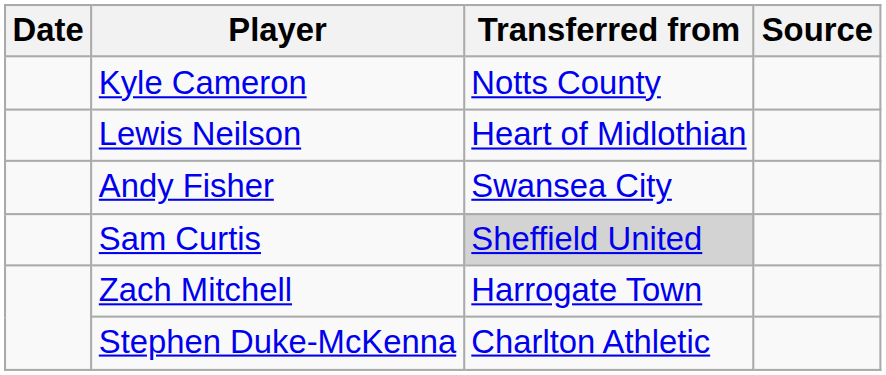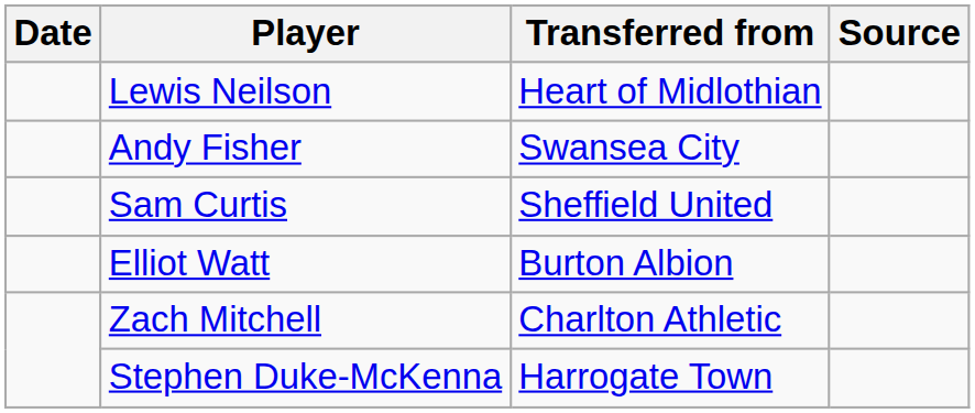 <table class="wikitable plainrowheaders sortable">
 <tr>
 <th scope=col>Date</th>
 <th scope=col>Player</th>
 <th scope=col>Transferred from</th>
 <th scope=col>Source</th>
-</tr>
-<tr>
-<td></td>
-<td> <a href='#'>Kyle Cameron</a></td>
-<td> <a href='#'>Notts County</a></td>
-<td></td>
 </tr>
 <tr>
 <td></td>
 <td> <a href='#'>Lewis Neilson</a></td>
 <td> <a href='#'>Heart of Midlothian</a></td>
 <td></td>
 </tr>
 <tr>
 <td></td>
 <td> <a href='#'>Andy Fisher</a></td>
 <td> <a href='#'>Swansea City</a></td>
 <td></td>
 </tr>
 <tr>
 <td></td>
 <td> <a href='#'>Sam Curtis</a></td>
-<td style="background: lightgrey;"> <a href='#'>Sheffield United</a></td>
+<td> <a href='#'>Sheffield United</a></td>
+<td></td>
+</tr>
+<tr>
+<td></td>
+<td> <a href='#'>Elliot Watt</a></td>
+<td> <a href='#'>Burton Albion</a></td>
 <td></td>
 </tr>
 <tr>
 <td rowspan=2></td>
 <td> <a href='#'>Zach Mitchell</a></td>
-<td> <a href='#'>Harrogate Town</a></td>
+<td> <a href='#'>Charlton Athletic</a></td>
 <td></td>
 </tr>
 <tr>
 <td> <a href='#'>Stephen Duke-McKenna</a></td>
-<td> <a href='#'>Charlton Athletic</a></td>
+<td> <a href='#'>Harrogate Town</a></td>
 <td></td>
 </tr>
 </table>
